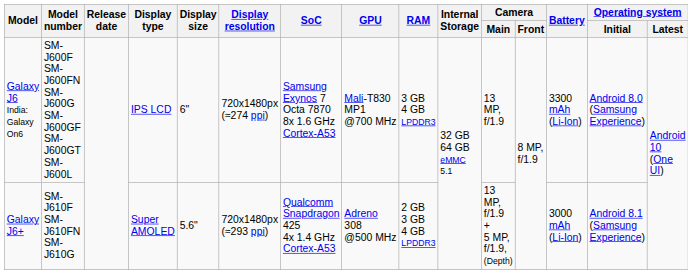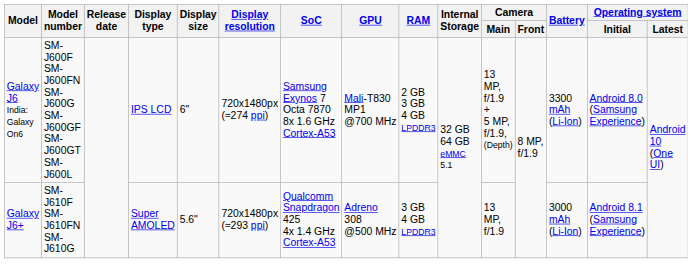 <table class="wikitable sortable">
 <tr>
 <th rowspan="2">Model</th>
 <th rowspan="2">Model number</th>
 <th rowspan="2">Release date</th>
 <th rowspan="2">Display type</th>
 <th rowspan="2">Display size</th>
 <th rowspan="2"><a href='#'>Display resolution</a></th>
 <th rowspan="2"><a href='#'>SoC</a></th>
 <th rowspan="2"><a href='#'>GPU</a></th>
 <th rowspan="2"><a href='#'>RAM</a></th>
 <th rowspan="2">Internal Storage</th>
 <th colspan="2">Camera</th>
 <th rowspan="2"><a href='#'>Battery</a></th>
 <th colspan="2"><a href='#'>Operating system</a></th>
 </tr>
 <tr>
 <th>Main</th>
 <th>Front</th>
 <th>Initial</th>
 <th>Latest</th>
 </tr>
 <tr>
 <td><a href='#'>Galaxy J6</a><br><small>India: Galaxy On6</small></td>
 <td>SM-J600F<br>SM-J600FN<br>SM-J600G<br>SM-J600GF<br>SM-J600GT<br>SM-J600L</td>
 <td rowspan="2"></td>
 <td><a href='#'>IPS LCD</a></td>
 <td>6"</td>
 <td>720x1480px<br>(≈274 <a href='#'>ppi</a>)</td>
 <td><a href='#'>Samsung Exynos</a> 7 Octa 7870<br>8x 1.6 GHz <a href='#'>Cortex-A53</a></td>
 <td><a href='#'>Mali</a>-T830 MP1<br>@700 MHz</td>
-<td>3 GB<br>4 GB<br><small><a href='#'>LPDDR3</a></small></td>
+<td>2 GB<br>3 GB<br>4 GB<br><small><a href='#'>LPDDR3</a></small></td>
 <td rowspan="2">32 GB<br>64 GB<br><small><a href='#'>eMMC</a> 5.1</small></td>
-<td>13 MP, f/1.9</td>
+<td>13 MP, f/1.9 +<br>5 MP, f/1.9, <small>(Depth)</small></td>
 <td rowspan="2">8 MP, f/1.9</td>
 <td>3300 <a href='#'>mAh</a><br>(<a href='#'>Li-Ion</a>)</td>
 <td><a href='#'>Android 8.0</a><br>(<a href='#'>Samsung Experience</a>)</td>
 <td rowspan="2"><a href='#'>Android 10</a><br>(<a href='#'>One UI</a>)</td>
 </tr>
 <tr>
 <td><a href='#'>Galaxy J6+</a></td>
 <td>SM-J610F<br>SM-J610FN<br>SM-J610G</td>
 <td><a href='#'>Super AMOLED</a></td>
 <td>5.6"</td>
 <td>720x1480px<br>(≈293 <a href='#'>ppi</a>)</td>
 <td><a href='#'>Qualcomm Snapdragon</a> 425<br>4x 1.4 GHz <a href='#'>Cortex-A53</a></td>
 <td><a href='#'>Adreno</a> 308<br>@500 MHz</td>
-<td>2 GB<br>3 GB<br>4 GB<br><small><a href='#'>LPDDR3</a></small></td>
-<td>13 MP, f/1.9 +<br>5 MP, f/1.9, <small>(Depth)</small></td>
+<td>3 GB<br>4 GB<br><small><a href='#'>LPDDR3</a></small></td>
+<td>13 MP, f/1.9</td>
 <td>3000 <a href='#'>mAh</a><br>(<a href='#'>Li-Ion</a>)</td>
 <td><a href='#'>Android 8.1</a><br>(<a href='#'>Samsung Experience</a>)</td>
 </tr>
 </table>
